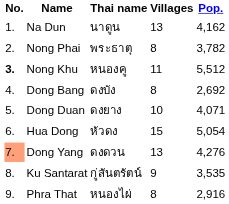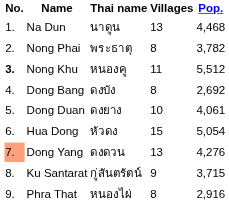 <table>
 <tr>
 <th>No.</th>
 <th>Name</th>
 <th>Thai name</th>
 <th>Villages</th>
 <th><a href='#'>Pop.</a></th>
 </tr>
 <tr>
 <td>1.</td>
 <td>Na Dun</td>
 <td>นาดูน</td>
 <td>13</td>
-<td>4,162</td>
+<td>4,468</td>
 <td></td>
 </tr>
 <tr>
 <td>2.</td>
 <td>Nong Phai</td>
 <td>พระธาตุ</td>
 <td>8</td>
 <td>3,782</td>
 <td></td>
 </tr>
 <tr>
 <td><strong>3.</strong></td>
 <td>Nong Khu</td>
 <td>หนองคู</td>
 <td>11</td>
 <td>5,512</td>
 <td></td>
 </tr>
 <tr>
 <td>4.</td>
 <td>Dong Bang</td>
 <td>ดงบัง</td>
 <td>8</td>
 <td>2,692</td>
 <td></td>
 </tr>
 <tr>
 <td>5.</td>
 <td>Dong Duan</td>
 <td>ดงยาง</td>
 <td>10</td>
-<td>4,071</td>
+<td>4,061</td>
 <td></td>
 </tr>
 <tr>
 <td>6.</td>
 <td>Hua Dong</td>
 <td>หัวดง</td>
 <td>15</td>
 <td>5,054</td>
 <td></td>
 </tr>
 <tr>
 <td style="background: lightsalmon;">7.</td>
 <td>Dong Yang</td>
 <td>ดงดวน</td>
 <td>13</td>
 <td>4,276</td>
 <td></td>
 </tr>
 <tr>
 <td>8.</td>
 <td>Ku Santarat</td>
 <td>กู่สันตรัตน์</td>
 <td>9</td>
-<td>3,535</td>
+<td>3,715</td>
 <td></td>
 </tr>
 <tr>
 <td>9.</td>
 <td>Phra That</td>
 <td>หนองไผ่</td>
 <td>8</td>
 <td>2,916</td>
 <td></td>
 </tr>
 </table>
